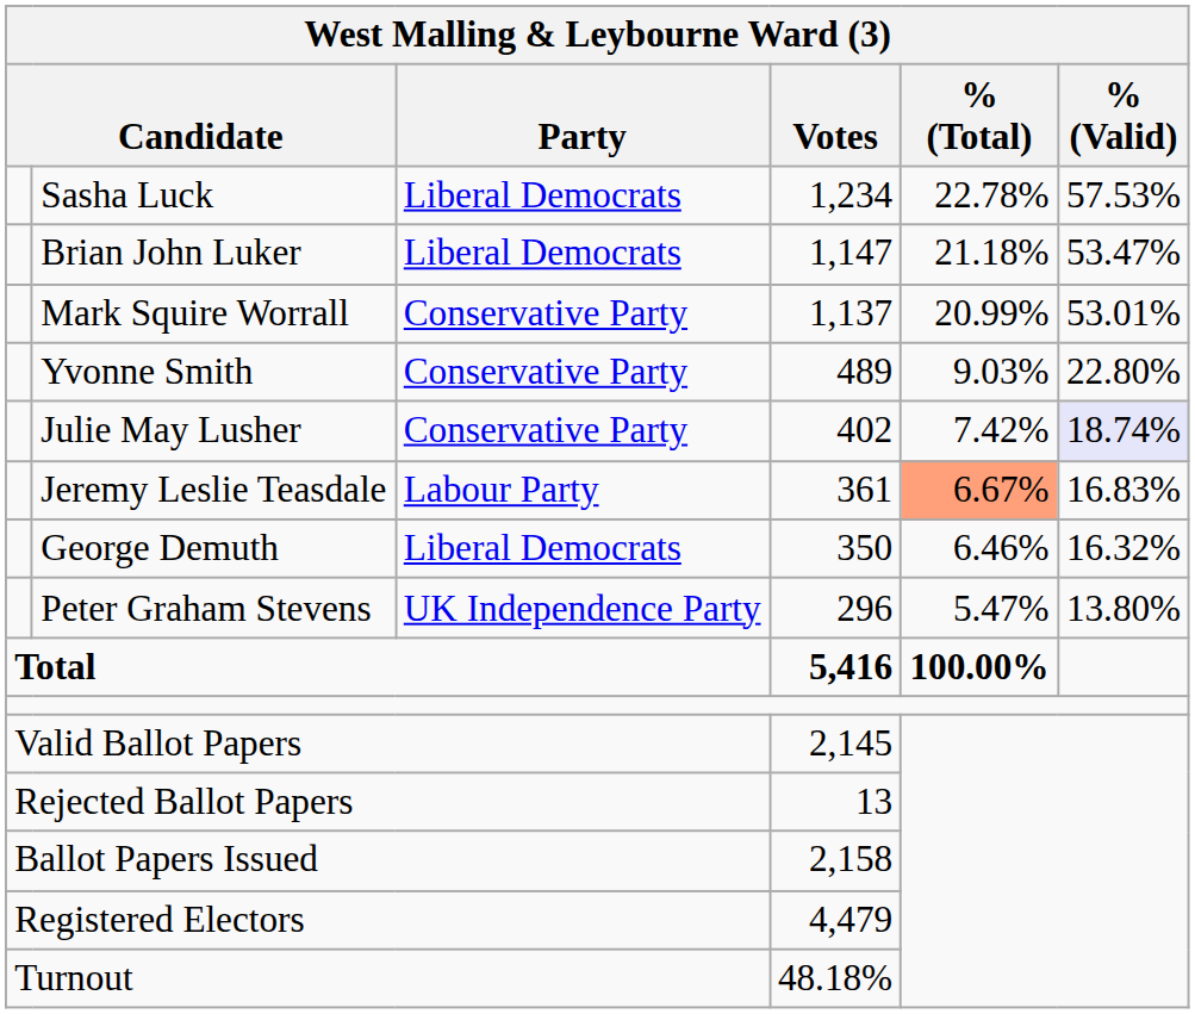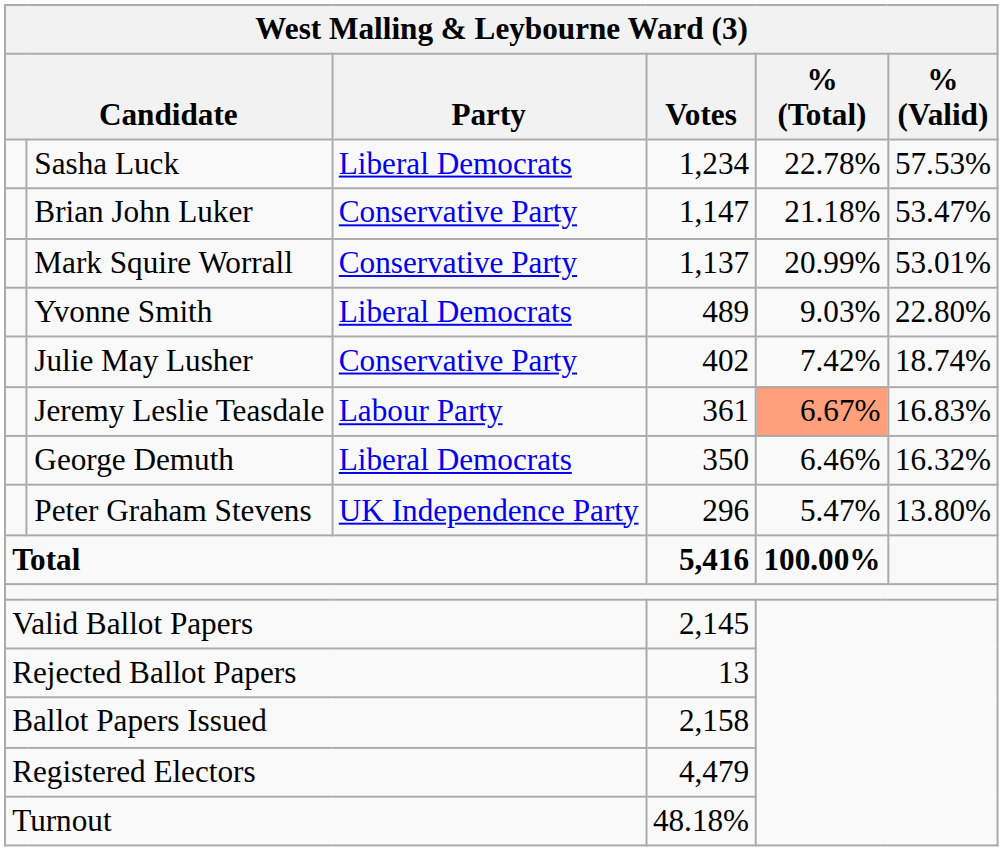 <table class="wikitable" border="1" style="text-align:right; font-size:100%">
 <tr>
 <th align=center colspan=6>West Malling & Leybourne Ward (3)</th>
 </tr>
 <tr>
 <th valign=bottom align=left colspan=2>Candidate</th>
 <th valign=bottom align=left>Party</th>
 <th valign=bottom align=center>Votes</th>
 <th align=center>%<br>(Total)</th>
 <th align=center>%<br>(Valid)</th>
 </tr>
 <tr>
 <td bgcolor=> </td>
 <td align=left>Sasha Luck</td>
 <td align=left><a href='#'>Liberal Democrats</a></td>
 <td>1,234</td>
 <td>22.78%</td>
 <td>57.53%</td>
 </tr>
 <tr>
 <td bgcolor=> </td>
 <td align=left>Brian John Luker</td>
-<td align=left><a href='#'>Liberal Democrats</a></td>
+<td align=left><a href='#'>Conservative Party</a></td>
 <td>1,147</td>
 <td>21.18%</td>
 <td>53.47%</td>
 </tr>
 <tr>
 <td bgcolor=> </td>
 <td align=left>Mark Squire Worrall</td>
 <td align=left><a href='#'>Conservative Party</a></td>
 <td>1,137</td>
 <td>20.99%</td>
 <td>53.01%</td>
 </tr>
 <tr>
 <td bgcolor=> </td>
 <td align=left>Yvonne Smith</td>
-<td align=left><a href='#'>Conservative Party</a></td>
+<td align=left><a href='#'>Liberal Democrats</a></td>
 <td>489</td>
 <td>9.03%</td>
 <td>22.80%</td>
 </tr>
 <tr>
 <td bgcolor=> </td>
 <td align=left>Julie May Lusher</td>
 <td align=left><a href='#'>Conservative Party</a></td>
 <td>402</td>
 <td>7.42%</td>
-<td style="background: lavender;">18.74%</td>
+<td>18.74%</td>
 </tr>
 <tr>
 <td bgcolor=> </td>
 <td align=left>Jeremy Leslie Teasdale</td>
 <td align=left><a href='#'>Labour Party</a></td>
 <td>361</td>
 <td style="background: lightsalmon;">6.67%</td>
 <td>16.83%</td>
 </tr>
 <tr>
 <td bgcolor=> </td>
 <td align=left>George Demuth</td>
 <td align=left><a href='#'>Liberal Democrats</a></td>
 <td>350</td>
 <td>6.46%</td>
 <td>16.32%</td>
 </tr>
 <tr>
 <td bgcolor=> </td>
 <td align=left>Peter Graham Stevens</td>
 <td align=left><a href='#'>UK Independence Party</a></td>
 <td>296</td>
 <td>5.47%</td>
 <td>13.80%</td>
 </tr>
 <tr>
 <td align=left colspan=3><strong>Total</strong></td>
 <td><strong>5,416</strong></td>
 <td><strong>100.00%</strong></td>
 <td></td>
 </tr>
 <tr>
 <td align=left colspan=6></td>
 </tr>
 <tr>
 <td align=left colspan=3>Valid Ballot Papers</td>
 <td>2,145</td>
 <td colspan=2 rowspan=5></td>
 </tr>
 <tr>
 <td align=left colspan=3>Rejected Ballot Papers</td>
 <td>13</td>
 </tr>
 <tr>
 <td align=left colspan=3>Ballot Papers Issued</td>
 <td>2,158</td>
 </tr>
 <tr>
 <td align=left colspan=3>Registered Electors</td>
 <td>4,479</td>
 </tr>
 <tr>
 <td align=left colspan=3>Turnout</td>
 <td>48.18%</td>
 </tr>
 </table>
